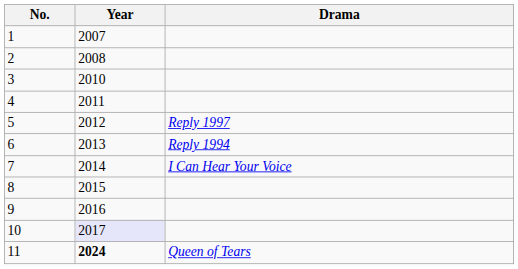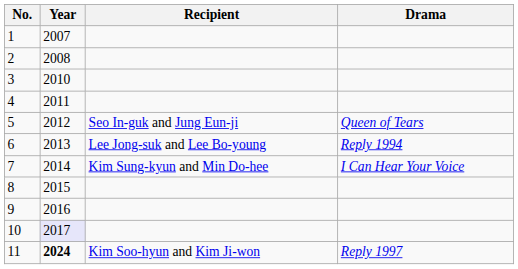 <table class="wikitable" style="width:600px">
 <tr>
 <th>No.</th>
 <th>Year</th>
+<th>Recipient</th>
 <th>Drama</th>
 </tr>
 <tr>
 <td>1</td>
 <td>2007</td>
 <td></td>
+<td></td>
 </tr>
 <tr>
 <td>2</td>
 <td>2008</td>
+<td></td>
 <td></td>
 </tr>
 <tr>
 <td>3</td>
 <td>2010</td>
 <td></td>
+<td></td>
 </tr>
 <tr>
 <td>4</td>
 <td>2011</td>
 <td></td>
+<td></td>
 </tr>
 <tr>
 <td>5</td>
 <td>2012</td>
-<td><em><a href='#'>Reply 1997</a></em></td>
+<td><a href='#'>Seo In-guk</a> and <a href='#'>Jung Eun-ji</a></td>
+<td><em><a href='#'>Queen of Tears</a></em></td>
 </tr>
 <tr>
 <td>6</td>
 <td>2013</td>
+<td><a href='#'>Lee Jong-suk</a> and <a href='#'>Lee Bo-young</a></td>
 <td><em><a href='#'>Reply 1994</a></em></td>
 </tr>
 <tr>
 <td>7</td>
 <td>2014</td>
+<td><a href='#'>Kim Sung-kyun</a> and <a href='#'>Min Do-hee</a></td>
 <td><em><a href='#'>I Can Hear Your Voice</a></em></td>
 </tr>
 <tr>
 <td>8</td>
 <td>2015</td>
 <td></td>
+<td></td>
 </tr>
 <tr>
 <td>9</td>
 <td>2016</td>
+<td></td>
 <td></td>
 </tr>
 <tr>
 <td>10</td>
 <td style="background: lavender;">2017</td>
 <td></td>
+<td></td>
 </tr>
 <tr>
 <td>11</td>
 <td><strong>2024</strong></td>
-<td><em><a href='#'>Queen of Tears</a></em></td>
+<td><a href='#'>Kim Soo-hyun</a> and <a href='#'>Kim Ji-won</a></td>
+<td><em><a href='#'>Reply 1997</a></em></td>
 </tr>
 </table>
